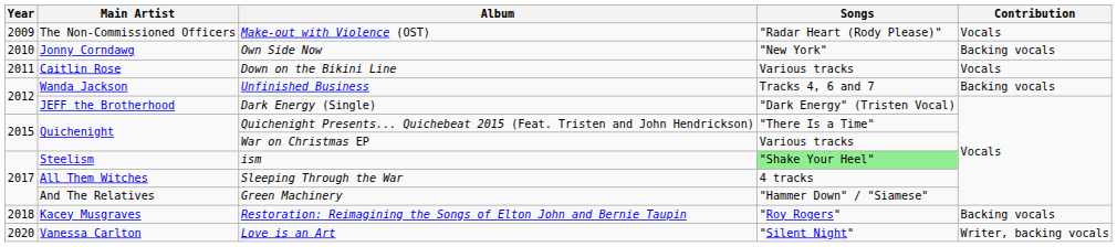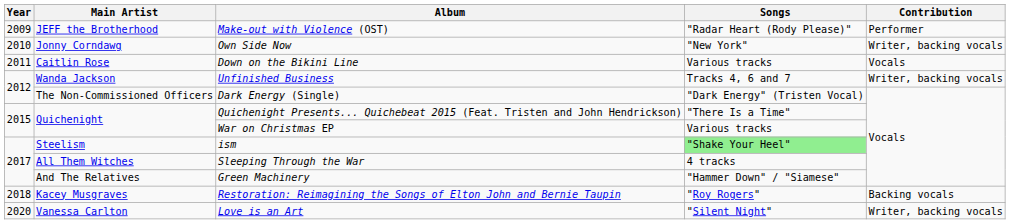 <table class="wikitable sortable">
 <tr>
 <th>Year</th>
 <th>Main Artist</th>
 <th>Album</th>
 <th>Songs</th>
 <th>Contribution</th>
 </tr>
 <tr>
 <td>2009</td>
-<td>The Non-Commissioned Officers</td>
+<td><a href='#'>JEFF the Brotherhood</a></td>
 <td><em><a href='#'>Make-out with Violence</a></em> (OST)</td>
 <td>"Radar Heart (Rody Please)"</td>
-<td>Vocals</td>
+<td>Performer</td>
 </tr>
 <tr>
 <td>2010</td>
 <td><a href='#'>Jonny Corndawg</a></td>
 <td><em>Own Side Now</em></td>
 <td>"New York"</td>
-<td>Backing vocals</td>
+<td>Writer, backing vocals</td>
 </tr>
 <tr>
 <td>2011</td>
 <td><a href='#'>Caitlin Rose</a></td>
 <td><em>Down on the Bikini Line</em></td>
 <td>Various tracks</td>
 <td>Vocals</td>
 </tr>
 <tr>
 <td rowspan="2">2012</td>
 <td><a href='#'>Wanda Jackson</a></td>
 <td><em><a href='#'>Unfinished Business</a></em></td>
 <td>Tracks 4, 6 and 7</td>
-<td>Backing vocals</td>
+<td>Writer, backing vocals</td>
 </tr>
 <tr>
-<td><a href='#'>JEFF the Brotherhood</a></td>
+<td>The Non-Commissioned Officers</td>
 <td><em>Dark Energy</em> (Single)</td>
 <td>"Dark Energy" (Tristen Vocal)</td>
 <td rowspan="6">Vocals</td>
 </tr>
 <tr>
 <td rowspan="2">2015</td>
 <td rowspan="2"><a href='#'>Quichenight</a></td>
 <td><em>Quichenight Presents... Quichebeat 2015</em> (Feat. Tristen and John Hendrickson)</td>
 <td>"There Is a Time"</td>
 </tr>
 <tr>
 <td><em>War on Christmas</em> EP</td>
 <td>Various tracks</td>
 </tr>
 <tr>
 <td rowspan="3">2017</td>
 <td><a href='#'>Steelism</a></td>
 <td><em>ism</em></td>
 <td style="background: lightgreen;">"Shake Your Heel"</td>
 </tr>
 <tr>
 <td><a href='#'>All Them Witches</a></td>
 <td><em>Sleeping Through the War</em></td>
 <td>4 tracks</td>
 </tr>
 <tr>
 <td>And The Relatives</td>
 <td><em>Green Machinery</em></td>
 <td>"Hammer Down" / "Siamese"</td>
 </tr>
 <tr>
 <td>2018</td>
 <td><a href='#'>Kacey Musgraves</a></td>
 <td><em><a href='#'>Restoration: Reimagining the Songs of Elton John and Bernie Taupin</a></em></td>
 <td>"<a href='#'>Roy Rogers</a>"</td>
 <td>Backing vocals</td>
 </tr>
 <tr>
 <td>2020</td>
 <td><a href='#'>Vanessa Carlton</a></td>
 <td><em><a href='#'>Love is an Art</a></em></td>
 <td>"<a href='#'>Silent Night</a>"</td>
 <td>Writer, backing vocals</td>
 </tr>
 </table>
